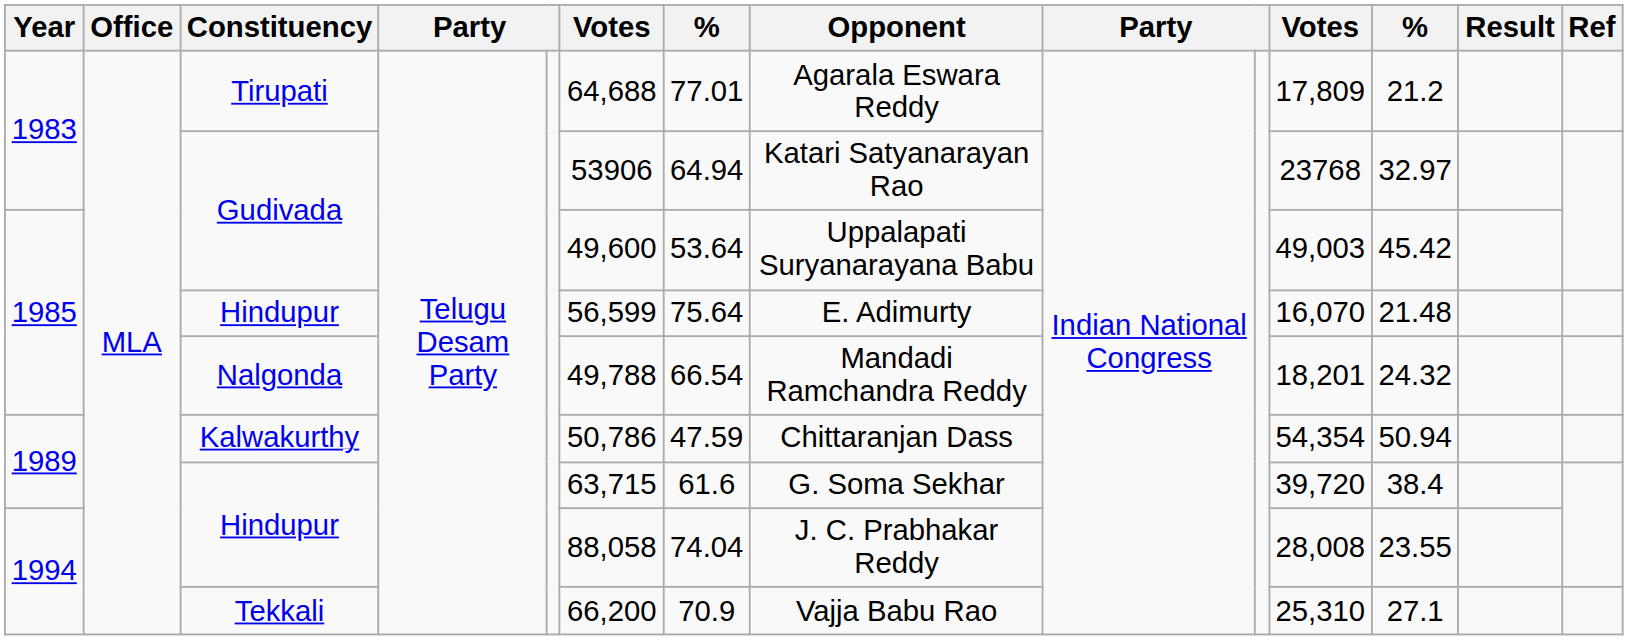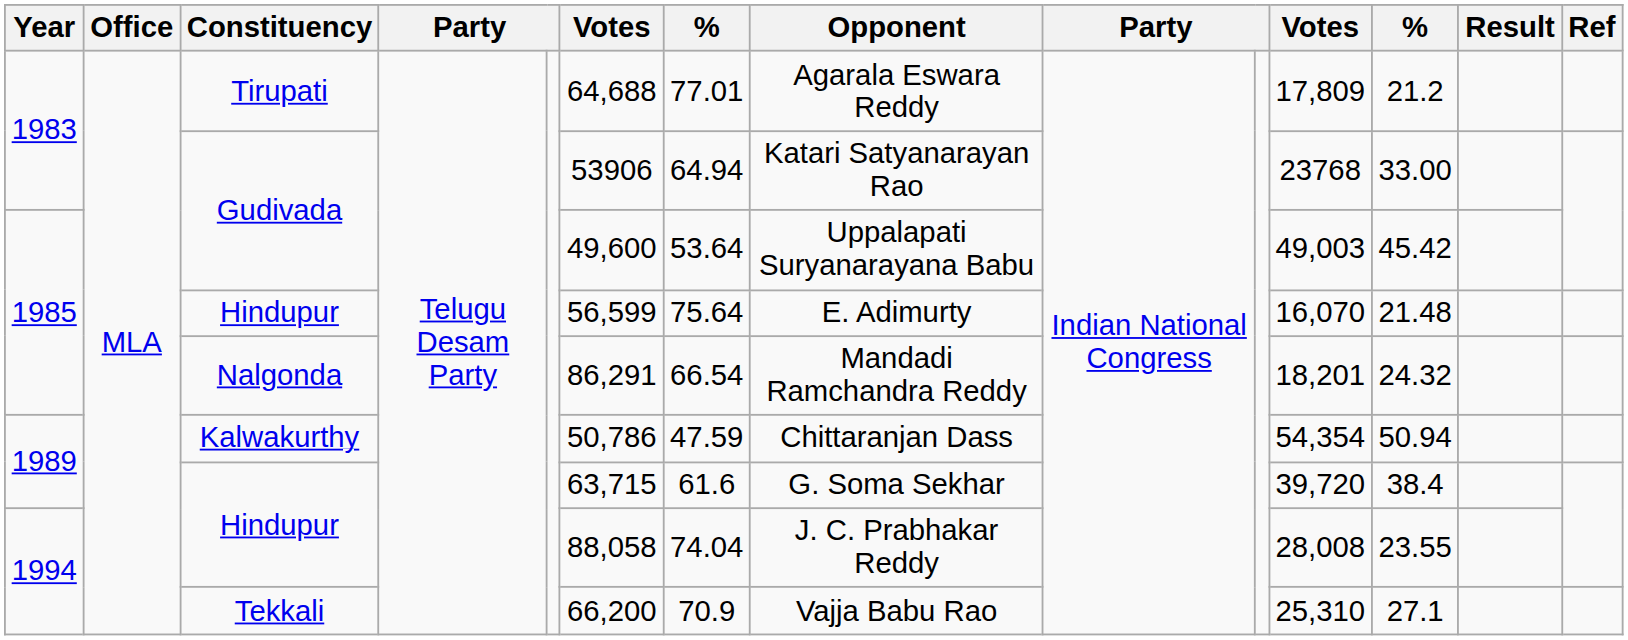 <table class="wikitable" style="width:70%; text-align: center;">
 <tr>
 <th>Year</th>
 <th>Office</th>
 <th>Constituency</th>
 <th colspan="2">Party</th>
 <th>Votes</th>
 <th>%</th>
 <th>Opponent</th>
 <th colspan="2">Party</th>
 <th>Votes</th>
 <th>%</th>
 <th>Result</th>
 <th>Ref</th>
 </tr>
 <tr>
 <td rowspan=2><a href='#'>1983</a></td>
 <td rowspan=9><a href='#'>MLA</a></td>
 <td><a href='#'>Tirupati</a></td>
 <td rowspan=9><a href='#'>Telugu Desam Party</a></td>
 <td rowspan=9></td>
 <td>64,688</td>
 <td>77.01</td>
 <td>Agarala Eswara Reddy</td>
 <td rowspan="9"><a href='#'>Indian National Congress</a></td>
 <td rowspan="9"></td>
 <td>17,809</td>
 <td>21.2</td>
 <td></td>
 <td></td>
 </tr>
 <tr>
 <td rowspan=2><a href='#'>Gudivada</a></td>
 <td>53906</td>
 <td>64.94</td>
 <td>Katari Satyanarayan Rao</td>
 <td>23768</td>
-<td>32.97</td>
+<td>33.00</td>
 <td></td>
 <td rowspan=2></td>
 </tr>
 <tr>
 <td rowspan=3><a href='#'>1985</a></td>
 <td>49,600</td>
 <td>53.64</td>
 <td>Uppalapati Suryanarayana Babu</td>
 <td>49,003</td>
 <td>45.42</td>
 <td></td>
 </tr>
 <tr>
 <td><a href='#'>Hindupur</a></td>
 <td>56,599</td>
 <td>75.64</td>
 <td>E. Adimurty</td>
 <td>16,070</td>
 <td>21.48</td>
 <td></td>
 <td></td>
 </tr>
 <tr>
 <td><a href='#'>Nalgonda</a></td>
-<td>49,788</td>
+<td>86,291</td>
 <td>66.54</td>
 <td>Mandadi Ramchandra Reddy</td>
 <td>18,201</td>
 <td>24.32</td>
 <td></td>
 <td></td>
 </tr>
 <tr>
 <td rowspan=2><a href='#'>1989</a></td>
 <td><a href='#'>Kalwakurthy</a></td>
 <td>50,786</td>
 <td>47.59</td>
 <td>Chittaranjan Dass</td>
 <td>54,354</td>
 <td>50.94</td>
 <td></td>
 <td></td>
 </tr>
 <tr>
 <td rowspan=2><a href='#'>Hindupur</a></td>
 <td>63,715</td>
 <td>61.6</td>
 <td>G. Soma Sekhar</td>
 <td>39,720</td>
 <td>38.4</td>
 <td></td>
 <td rowspan=2></td>
 </tr>
 <tr>
 <td rowspan=2><a href='#'>1994</a></td>
 <td>88,058</td>
 <td>74.04</td>
 <td>J. C. Prabhakar Reddy</td>
 <td>28,008</td>
 <td>23.55</td>
 <td></td>
 </tr>
 <tr>
 <td><a href='#'>Tekkali</a></td>
 <td>66,200</td>
 <td>70.9</td>
 <td>Vajja Babu Rao</td>
 <td>25,310</td>
 <td>27.1</td>
 <td></td>
 <td></td>
 </tr>
 </table>
